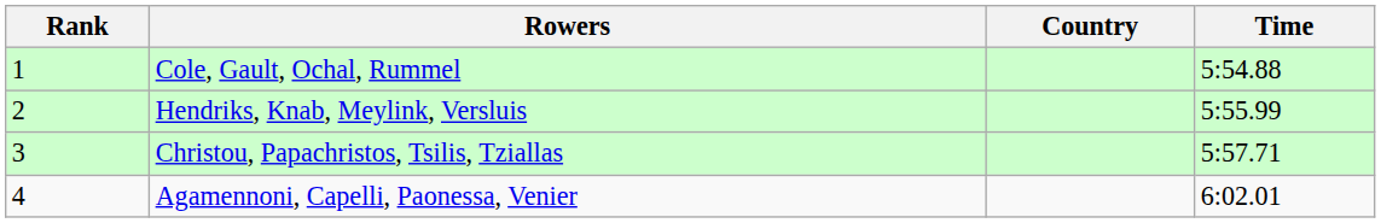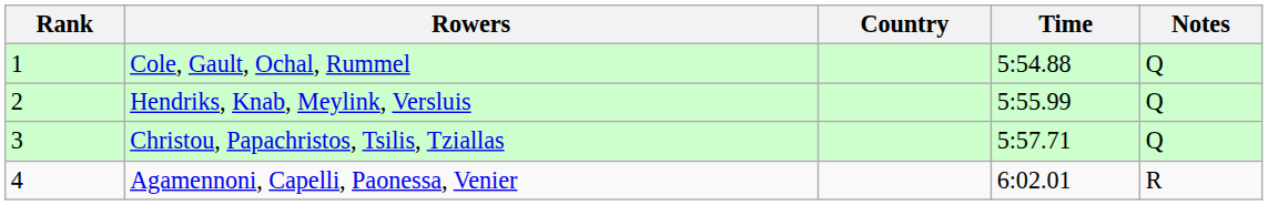 <table class="wikitable sortable" width=65%>
 <tr>
 <th>Rank</th>
 <th>Rowers</th>
 <th>Country</th>
 <th>Time</th>
+<th>Notes</th>
 </tr>
 <tr bgcolor=ccffcc>
 <td>1</td>
 <td><a href='#'>Cole</a>, <a href='#'>Gault</a>, <a href='#'>Ochal</a>, <a href='#'>Rummel</a></td>
 <td></td>
 <td>5:54.88</td>
+<td>Q</td>
 </tr>
 <tr bgcolor=ccffcc>
 <td>2</td>
 <td><a href='#'>Hendriks</a>, <a href='#'>Knab</a>, <a href='#'>Meylink</a>, <a href='#'>Versluis</a></td>
 <td></td>
 <td>5:55.99</td>
+<td>Q</td>
 </tr>
 <tr bgcolor=ccffcc>
 <td>3</td>
 <td><a href='#'>Christou</a>, <a href='#'>Papachristos</a>, <a href='#'>Tsilis</a>, <a href='#'>Tziallas</a></td>
 <td></td>
 <td>5:57.71</td>
+<td>Q</td>
 </tr>
 <tr>
 <td>4</td>
 <td><a href='#'>Agamennoni</a>, <a href='#'>Capelli</a>, <a href='#'>Paonessa</a>, <a href='#'>Venier</a></td>
 <td></td>
 <td>6:02.01</td>
+<td>R</td>
 </tr>
 </table>
